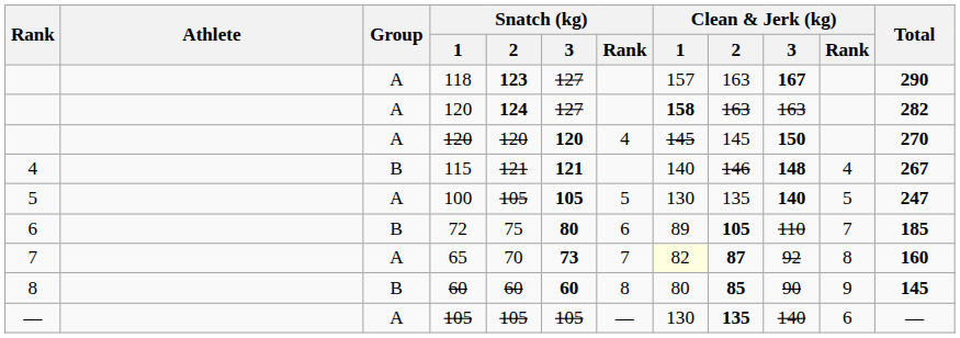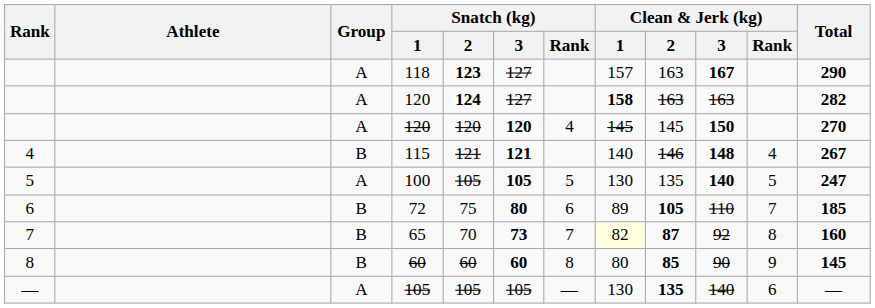 <table class = "wikitable" style="text-align:center;">
 <tr>
 <th rowspan=2 width=40>Rank</th>
 <th rowspan=2 width=250>Athlete</th>
 <th rowspan=2 width=50>Group</th>
 <th colspan=4>Snatch (kg)</th>
 <th colspan=4>Clean & Jerk (kg)</th>
 <th rowspan=2 width=60>Total</th>
 </tr>
 <tr>
 <th width=40>1</th>
 <th width=40>2</th>
 <th width=40>3</th>
 <th width=40>Rank</th>
 <th width=40>1</th>
 <th width=40>2</th>
 <th width=40>3</th>
 <th width=40>Rank</th>
 </tr>
 <tr>
 <td></td>
 <td align=left></td>
 <td>A</td>
 <td>118</td>
 <td><strong>123</strong></td>
 <td><s>127</s></td>
 <td></td>
 <td>157</td>
 <td>163</td>
 <td><strong>167</strong></td>
 <td></td>
 <td><strong>290</strong></td>
 </tr>
 <tr>
 <td></td>
 <td align=left></td>
 <td>A</td>
 <td>120</td>
 <td><strong>124</strong></td>
 <td><s>127</s></td>
 <td></td>
 <td><strong>158</strong></td>
 <td><s>163</s></td>
 <td><s>163</s></td>
 <td></td>
 <td><strong>282</strong></td>
 </tr>
 <tr>
 <td></td>
 <td align=left></td>
 <td>A</td>
 <td><s>120</s></td>
 <td><s>120</s></td>
 <td><strong>120</strong></td>
 <td>4</td>
 <td><s>145</s></td>
 <td>145</td>
 <td><strong>150</strong></td>
 <td></td>
 <td><strong>270</strong></td>
 </tr>
 <tr>
 <td>4</td>
 <td align=left></td>
 <td>B</td>
 <td>115</td>
 <td><s>121</s></td>
 <td><strong>121</strong></td>
 <td></td>
 <td>140</td>
 <td><s>146</s></td>
 <td><strong>148</strong></td>
 <td>4</td>
 <td><strong>267</strong></td>
 </tr>
 <tr>
 <td>5</td>
 <td align=left></td>
 <td>A</td>
 <td>100</td>
 <td><s>105</s></td>
 <td><strong>105</strong></td>
 <td>5</td>
 <td>130</td>
 <td>135</td>
 <td><strong>140</strong></td>
 <td>5</td>
 <td><strong>247</strong></td>
 </tr>
 <tr>
 <td>6</td>
 <td align=left></td>
 <td>B</td>
 <td>72</td>
 <td>75</td>
 <td><strong>80</strong></td>
 <td>6</td>
 <td>89</td>
 <td><strong>105</strong></td>
 <td><s>110</s></td>
 <td>7</td>
 <td><strong>185</strong></td>
 </tr>
 <tr>
 <td>7</td>
 <td align=left></td>
-<td>A</td>
+<td>B</td>
 <td>65</td>
 <td>70</td>
 <td><strong>73</strong></td>
 <td>7</td>
 <td style="background: lightyellow;">82</td>
 <td><strong>87</strong></td>
 <td><s>92</s></td>
 <td>8</td>
 <td><strong>160</strong></td>
 </tr>
 <tr>
 <td>8</td>
 <td align=left></td>
 <td>B</td>
 <td><s>60</s></td>
 <td><s>60</s></td>
 <td><strong>60</strong></td>
 <td>8</td>
 <td>80</td>
 <td><strong>85</strong></td>
 <td><s>90</s></td>
 <td>9</td>
 <td><strong>145</strong></td>
 </tr>
 <tr>
 <td>—</td>
 <td align=left></td>
 <td>A</td>
 <td><s>105</s></td>
 <td><s>105</s></td>
 <td><s>105</s></td>
 <td>—</td>
 <td>130</td>
 <td><strong>135</strong></td>
 <td><s>140</s></td>
 <td>6</td>
 <td>—</td>
 </tr>
 </table>
